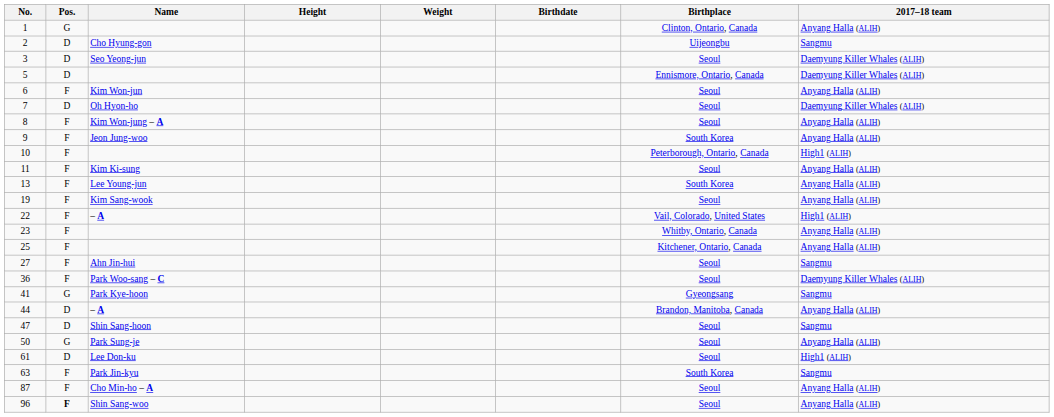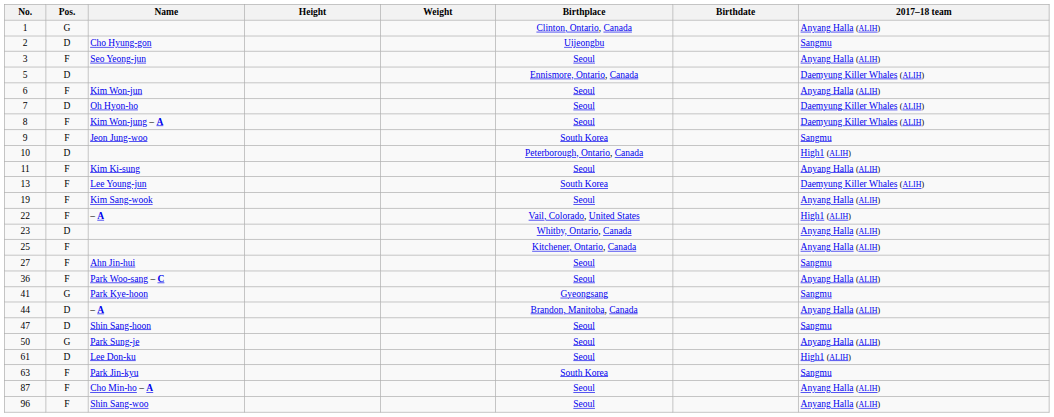 <table width="100%" class="wikitable sortable" style="font-size: 90%; text-align: center;">
 <tr>
 <th style="width:  4%;">No.</th>
 <th style="width:  4%;">Pos.</th>
 <th style="width: 15%;">Name</th>
 <th style="width: 13%;">Height</th>
 <th style="width: 11%;">Weight</th>
+<th style="width: 17%;">Birthplace</th>
 <th style="width: 12%;">Birthdate</th>
-<th style="width: 17%;">Birthplace</th>
 <th style="width: 24%;">2017–18 team</th>
 </tr>
 <tr>
 <td>1</td>
 <td>G</td>
 <td style="text-align:left;"></td>
 <td></td>
 <td></td>
+<td><a href='#'>Clinton, Ontario</a>, <a href='#'>Canada</a></td>
 <td style="text-align:right;"></td>
-<td><a href='#'>Clinton, Ontario</a>, <a href='#'>Canada</a></td>
 <td style="text-align:left;"> <a href='#'>Anyang Halla</a> <small>(<a href='#'>ALIH</a>)</small></td>
 </tr>
 <tr>
 <td>2</td>
 <td>D</td>
 <td style="text-align:left;"><a href='#'>Cho Hyung-gon</a></td>
 <td></td>
 <td></td>
+<td><a href='#'>Uijeongbu</a></td>
 <td style="text-align:right;"></td>
-<td><a href='#'>Uijeongbu</a></td>
 <td style="text-align:left;"> <a href='#'>Sangmu</a></td>
 </tr>
 <tr>
 <td>3</td>
-<td>D</td>
+<td>F</td>
 <td style="text-align:left;"><a href='#'>Seo Yeong-jun</a></td>
 <td></td>
 <td></td>
+<td><a href='#'>Seoul</a></td>
 <td style="text-align:right;"></td>
-<td><a href='#'>Seoul</a></td>
-<td style="text-align:left;"> <a href='#'>Daemyung Killer Whales</a> <small>(<a href='#'>ALIH</a>)</small></td>
+<td style="text-align:left;"> <a href='#'>Anyang Halla</a> <small>(<a href='#'>ALIH</a>)</small></td>
 </tr>
 <tr>
 <td>5</td>
 <td>D</td>
 <td style="text-align:left;"></td>
 <td></td>
 <td></td>
+<td><a href='#'>Ennismore, Ontario</a>, <a href='#'>Canada</a></td>
 <td style="text-align:right;"></td>
-<td><a href='#'>Ennismore, Ontario</a>, <a href='#'>Canada</a></td>
 <td style="text-align:left;"> <a href='#'>Daemyung Killer Whales</a> <small>(<a href='#'>ALIH</a>)</small></td>
 </tr>
 <tr>
 <td>6</td>
 <td>F</td>
 <td style="text-align:left;"><a href='#'>Kim Won-jun</a></td>
 <td></td>
 <td></td>
+<td><a href='#'>Seoul</a></td>
 <td style="text-align:right;"></td>
-<td><a href='#'>Seoul</a></td>
 <td style="text-align:left;"> <a href='#'>Anyang Halla</a> <small>(<a href='#'>ALIH</a>)</small></td>
 </tr>
 <tr>
 <td>7</td>
 <td>D</td>
 <td style="text-align:left;"><a href='#'>Oh Hyon-ho</a></td>
 <td></td>
 <td></td>
+<td><a href='#'>Seoul</a></td>
 <td style="text-align:right;"></td>
-<td><a href='#'>Seoul</a></td>
 <td style="text-align:left;"> <a href='#'>Daemyung Killer Whales</a> <small>(<a href='#'>ALIH</a>)</small></td>
 </tr>
 <tr>
 <td>8</td>
 <td>F</td>
 <td style="text-align:left;"><a href='#'>Kim Won-jung</a> – <strong><a href='#'>A</a></strong></td>
 <td></td>
 <td></td>
+<td><a href='#'>Seoul</a></td>
 <td style="text-align:right;"></td>
-<td><a href='#'>Seoul</a></td>
-<td style="text-align:left;"> <a href='#'>Anyang Halla</a> <small>(<a href='#'>ALIH</a>)</small></td>
+<td style="text-align:left;"> <a href='#'>Daemyung Killer Whales</a> <small>(<a href='#'>ALIH</a>)</small></td>
 </tr>
 <tr>
 <td>9</td>
 <td>F</td>
 <td style="text-align:left;"><a href='#'>Jeon Jung-woo</a></td>
 <td></td>
 <td></td>
+<td><a href='#'>South Korea</a></td>
 <td style="text-align:right;"></td>
-<td><a href='#'>South Korea</a></td>
-<td style="text-align:left;"> <a href='#'>Anyang Halla</a> <small>(<a href='#'>ALIH</a>)</small></td>
+<td style="text-align:left;"> <a href='#'>Sangmu</a></td>
 </tr>
 <tr>
 <td>10</td>
-<td>F</td>
+<td>D</td>
 <td style="text-align:left;"></td>
 <td></td>
 <td></td>
+<td><a href='#'>Peterborough, Ontario</a>, <a href='#'>Canada</a></td>
 <td style="text-align:right;"></td>
-<td><a href='#'>Peterborough, Ontario</a>, <a href='#'>Canada</a></td>
 <td style="text-align:left;"> <a href='#'>High1</a> <small>(<a href='#'>ALIH</a>)</small></td>
 </tr>
 <tr>
 <td>11</td>
 <td>F</td>
 <td style="text-align:left;"><a href='#'>Kim Ki-sung</a></td>
 <td></td>
 <td></td>
+<td><a href='#'>Seoul</a></td>
 <td style="text-align:right;"></td>
-<td><a href='#'>Seoul</a></td>
 <td style="text-align:left;"> <a href='#'>Anyang Halla</a> <small>(<a href='#'>ALIH</a>)</small></td>
 </tr>
 <tr>
 <td>13</td>
 <td>F</td>
 <td style="text-align:left;"><a href='#'>Lee Young-jun</a></td>
 <td></td>
 <td></td>
+<td><a href='#'>South Korea</a></td>
 <td style="text-align:right;"></td>
-<td><a href='#'>South Korea</a></td>
-<td style="text-align:left;"> <a href='#'>Anyang Halla</a> <small>(<a href='#'>ALIH</a>)</small></td>
+<td style="text-align:left;"> <a href='#'>Daemyung Killer Whales</a> <small>(<a href='#'>ALIH</a>)</small></td>
 </tr>
 <tr>
 <td>19</td>
 <td>F</td>
 <td style="text-align:left;"><a href='#'>Kim Sang-wook</a></td>
 <td></td>
 <td></td>
+<td><a href='#'>Seoul</a></td>
 <td style="text-align:right;"></td>
-<td><a href='#'>Seoul</a></td>
 <td style="text-align:left;"> <a href='#'>Anyang Halla</a> <small>(<a href='#'>ALIH</a>)</small></td>
 </tr>
 <tr>
 <td>22</td>
 <td>F</td>
 <td style="text-align:left;"> – <strong><a href='#'>A</a></strong></td>
 <td></td>
 <td></td>
+<td><a href='#'>Vail, Colorado</a>, <a href='#'>United States</a></td>
 <td style="text-align:right;"></td>
-<td><a href='#'>Vail, Colorado</a>, <a href='#'>United States</a></td>
 <td style="text-align:left;"> <a href='#'>High1</a> <small>(<a href='#'>ALIH</a>)</small></td>
 </tr>
 <tr>
 <td>23</td>
-<td>F</td>
+<td>D</td>
 <td style="text-align:left;"></td>
 <td></td>
 <td></td>
+<td><a href='#'>Whitby, Ontario</a>, <a href='#'>Canada</a></td>
 <td style="text-align:right;"></td>
-<td><a href='#'>Whitby, Ontario</a>, <a href='#'>Canada</a></td>
 <td style="text-align:left;"> <a href='#'>Anyang Halla</a> <small>(<a href='#'>ALIH</a>)</small></td>
 </tr>
 <tr>
 <td>25</td>
 <td>F</td>
 <td style="text-align:left;"></td>
 <td></td>
 <td></td>
+<td><a href='#'>Kitchener, Ontario</a>, <a href='#'>Canada</a></td>
 <td style="text-align:right;"></td>
-<td><a href='#'>Kitchener, Ontario</a>, <a href='#'>Canada</a></td>
 <td style="text-align:left;"> <a href='#'>Anyang Halla</a> <small>(<a href='#'>ALIH</a>)</small></td>
 </tr>
 <tr>
 <td>27</td>
 <td>F</td>
 <td style="text-align:left;"><a href='#'>Ahn Jin-hui</a></td>
 <td></td>
 <td></td>
+<td><a href='#'>Seoul</a></td>
 <td style="text-align:right;"></td>
-<td><a href='#'>Seoul</a></td>
 <td style="text-align:left;"> <a href='#'>Sangmu</a></td>
 </tr>
 <tr>
 <td>36</td>
 <td>F</td>
 <td style="text-align:left;"><a href='#'>Park Woo-sang</a> – <strong><a href='#'>C</a></strong></td>
 <td></td>
 <td></td>
+<td><a href='#'>Seoul</a></td>
 <td style="text-align:right;"></td>
-<td><a href='#'>Seoul</a></td>
-<td style="text-align:left;"> <a href='#'>Daemyung Killer Whales</a> <small>(<a href='#'>ALIH</a>)</small></td>
+<td style="text-align:left;"> <a href='#'>Anyang Halla</a> <small>(<a href='#'>ALIH</a>)</small></td>
 </tr>
 <tr>
 <td>41</td>
 <td>G</td>
 <td style="text-align:left;"><a href='#'>Park Kye-hoon</a></td>
 <td></td>
 <td></td>
+<td><a href='#'>Gyeongsang</a></td>
 <td style="text-align:right;"></td>
-<td><a href='#'>Gyeongsang</a></td>
 <td style="text-align:left;"> <a href='#'>Sangmu</a></td>
 </tr>
 <tr>
 <td>44</td>
 <td>D</td>
 <td style="text-align:left;"> – <strong><a href='#'>A</a></strong></td>
 <td></td>
 <td></td>
+<td><a href='#'>Brandon, Manitoba</a>, <a href='#'>Canada</a></td>
 <td style="text-align:right;"></td>
-<td><a href='#'>Brandon, Manitoba</a>, <a href='#'>Canada</a></td>
 <td style="text-align:left;"> <a href='#'>Anyang Halla</a> <small>(<a href='#'>ALIH</a>)</small></td>
 </tr>
 <tr>
 <td>47</td>
 <td>D</td>
 <td style="text-align:left;"><a href='#'>Shin Sang-hoon</a></td>
 <td></td>
 <td></td>
+<td><a href='#'>Seoul</a></td>
 <td style="text-align:right;"></td>
-<td><a href='#'>Seoul</a></td>
 <td style="text-align:left;"> <a href='#'>Sangmu</a></td>
 </tr>
 <tr>
 <td>50</td>
 <td>G</td>
 <td style="text-align:left;"><a href='#'>Park Sung-je</a></td>
 <td></td>
 <td></td>
+<td><a href='#'>Seoul</a></td>
 <td style="text-align:right;"></td>
-<td><a href='#'>Seoul</a></td>
 <td style="text-align:left;"> <a href='#'>Anyang Halla</a> <small>(<a href='#'>ALIH</a>)</small></td>
 </tr>
 <tr>
 <td>61</td>
 <td>D</td>
 <td style="text-align:left;"><a href='#'>Lee Don-ku</a></td>
 <td></td>
 <td></td>
+<td><a href='#'>Seoul</a></td>
 <td style="text-align:right;"></td>
-<td><a href='#'>Seoul</a></td>
 <td style="text-align:left;"> <a href='#'>High1</a> <small>(<a href='#'>ALIH</a>)</small></td>
 </tr>
 <tr>
 <td>63</td>
 <td>F</td>
 <td style="text-align:left;"><a href='#'>Park Jin-kyu</a></td>
 <td></td>
 <td></td>
+<td><a href='#'>South Korea</a></td>
 <td style="text-align:right;"></td>
-<td><a href='#'>South Korea</a></td>
 <td style="text-align:left;"> <a href='#'>Sangmu</a></td>
 </tr>
 <tr>
 <td>87</td>
 <td>F</td>
 <td style="text-align:left;"><a href='#'>Cho Min-ho</a> – <strong><a href='#'>A</a></strong></td>
 <td></td>
 <td></td>
+<td><a href='#'>Seoul</a></td>
 <td style="text-align:right;"></td>
-<td><a href='#'>Seoul</a></td>
 <td style="text-align:left;"> <a href='#'>Anyang Halla</a> <small>(<a href='#'>ALIH</a>)</small></td>
 </tr>
 <tr>
 <td>96</td>
-<td><strong>F</strong></td>
+<td>F</td>
 <td style="text-align:left;"><a href='#'>Shin Sang-woo</a></td>
 <td></td>
 <td></td>
+<td><a href='#'>Seoul</a></td>
 <td style="text-align:right;"></td>
-<td><a href='#'>Seoul</a></td>
 <td style="text-align:left;"> <a href='#'>Anyang Halla</a> <small>(<a href='#'>ALIH</a>)</small></td>
 </tr>
 </table>
